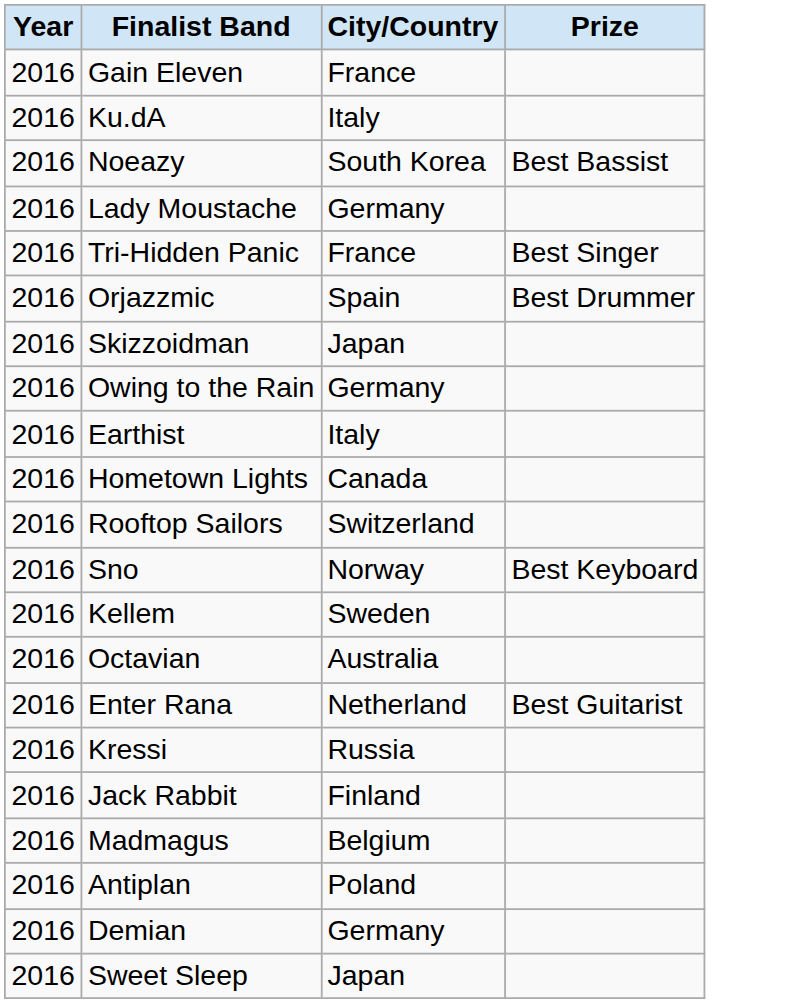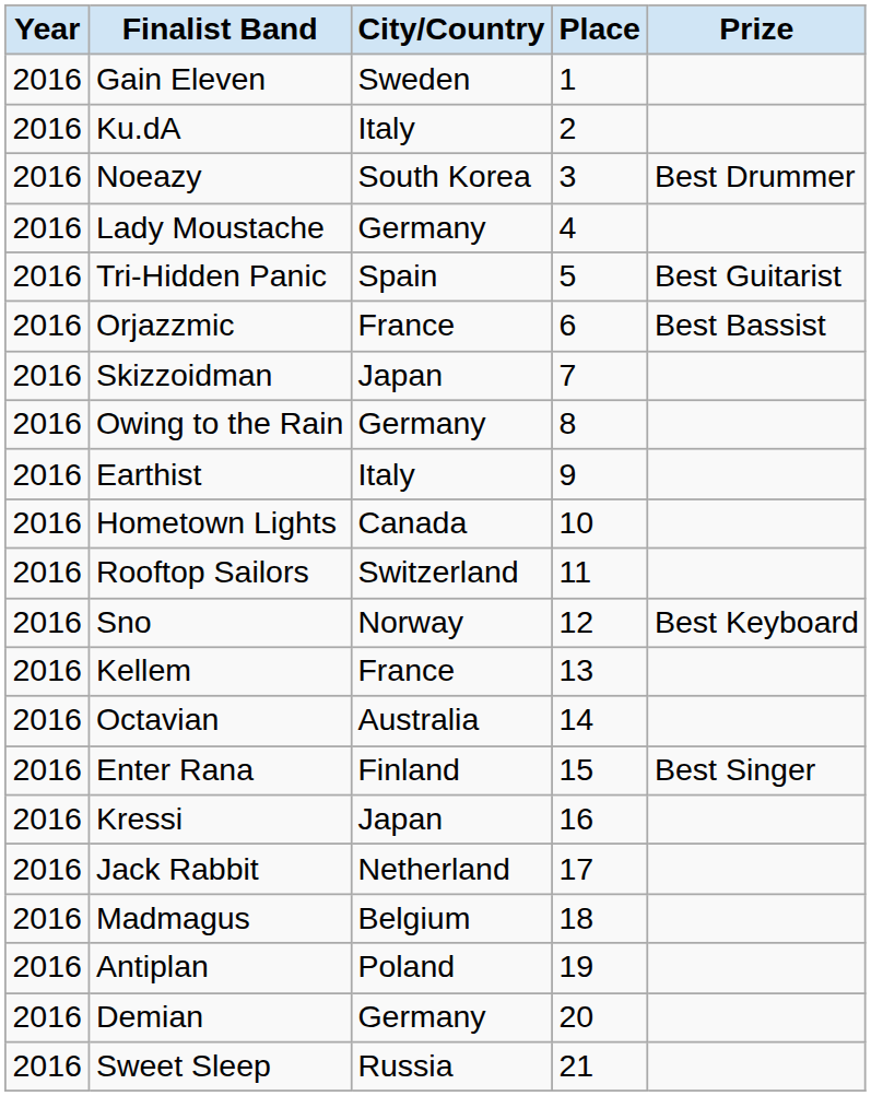 <table class="wikitable collapsible">
 <tr>
 <th style="background:#d0e5f5">Year</th>
 <th style="background:#d0e5f5">Finalist Band</th>
 <th style="background:#d0e5f5">City/Country</th>
+<th style="background:#d0e5f5">Place</th>
 <th style="background:#d0e5f5">Prize</th>
 </tr>
 <tr>
 <td>2016</td>
 <td>Gain Eleven</td>
-<td>France</td>
+<td>Sweden</td>
+<td>1</td>
 <td></td>
 </tr>
 <tr>
 <td>2016</td>
 <td>Ku.dA</td>
 <td>Italy</td>
+<td>2</td>
 <td></td>
 </tr>
 <tr>
 <td>2016</td>
 <td>Noeazy</td>
 <td>South Korea</td>
-<td>Best Bassist</td>
+<td>3</td>
+<td>Best Drummer</td>
 </tr>
 <tr>
 <td>2016</td>
 <td>Lady Moustache</td>
 <td>Germany</td>
+<td>4</td>
 <td></td>
 </tr>
 <tr>
 <td>2016</td>
 <td>Tri-Hidden Panic</td>
-<td>France</td>
-<td>Best Singer</td>
+<td>Spain</td>
+<td>5</td>
+<td>Best Guitarist</td>
 </tr>
 <tr>
 <td>2016</td>
 <td>Orjazzmic</td>
-<td>Spain</td>
-<td>Best Drummer</td>
+<td>France</td>
+<td>6</td>
+<td>Best Bassist</td>
 </tr>
 <tr>
 <td>2016</td>
 <td>Skizzoidman</td>
 <td>Japan</td>
+<td>7</td>
 <td></td>
 </tr>
 <tr>
 <td>2016</td>
 <td>Owing to the Rain</td>
 <td>Germany</td>
+<td>8</td>
 <td></td>
 </tr>
 <tr>
 <td>2016</td>
 <td>Earthist</td>
 <td>Italy</td>
+<td>9</td>
 <td></td>
 </tr>
 <tr>
 <td>2016</td>
 <td>Hometown Lights</td>
 <td>Canada</td>
+<td>10</td>
 <td></td>
 </tr>
 <tr>
 <td>2016</td>
 <td>Rooftop Sailors</td>
 <td>Switzerland</td>
+<td>11</td>
 <td></td>
 </tr>
 <tr>
 <td>2016</td>
 <td>Sno</td>
 <td>Norway</td>
+<td>12</td>
 <td>Best Keyboard</td>
 </tr>
 <tr>
 <td>2016</td>
 <td>Kellem</td>
-<td>Sweden</td>
+<td>France</td>
+<td>13</td>
 <td></td>
 </tr>
 <tr>
 <td>2016</td>
 <td>Octavian</td>
 <td>Australia</td>
+<td>14</td>
 <td></td>
 </tr>
 <tr>
 <td>2016</td>
 <td>Enter Rana</td>
-<td>Netherland</td>
-<td>Best Guitarist</td>
+<td>Finland</td>
+<td>15</td>
+<td>Best Singer</td>
 </tr>
 <tr>
 <td>2016</td>
 <td>Kressi</td>
-<td>Russia</td>
+<td>Japan</td>
+<td>16</td>
 <td></td>
 </tr>
 <tr>
 <td>2016</td>
 <td>Jack Rabbit</td>
-<td>Finland</td>
+<td>Netherland</td>
+<td>17</td>
 <td></td>
 </tr>
 <tr>
 <td>2016</td>
 <td>Madmagus</td>
 <td>Belgium</td>
+<td>18</td>
 <td></td>
 </tr>
 <tr>
 <td>2016</td>
 <td>Antiplan</td>
 <td>Poland</td>
+<td>19</td>
 <td></td>
 </tr>
 <tr>
 <td>2016</td>
 <td>Demian</td>
 <td>Germany</td>
+<td>20</td>
 <td></td>
 </tr>
 <tr>
 <td>2016</td>
 <td>Sweet Sleep</td>
-<td>Japan</td>
+<td>Russia</td>
+<td>21</td>
 <td></td>
 </tr>
 </table>
